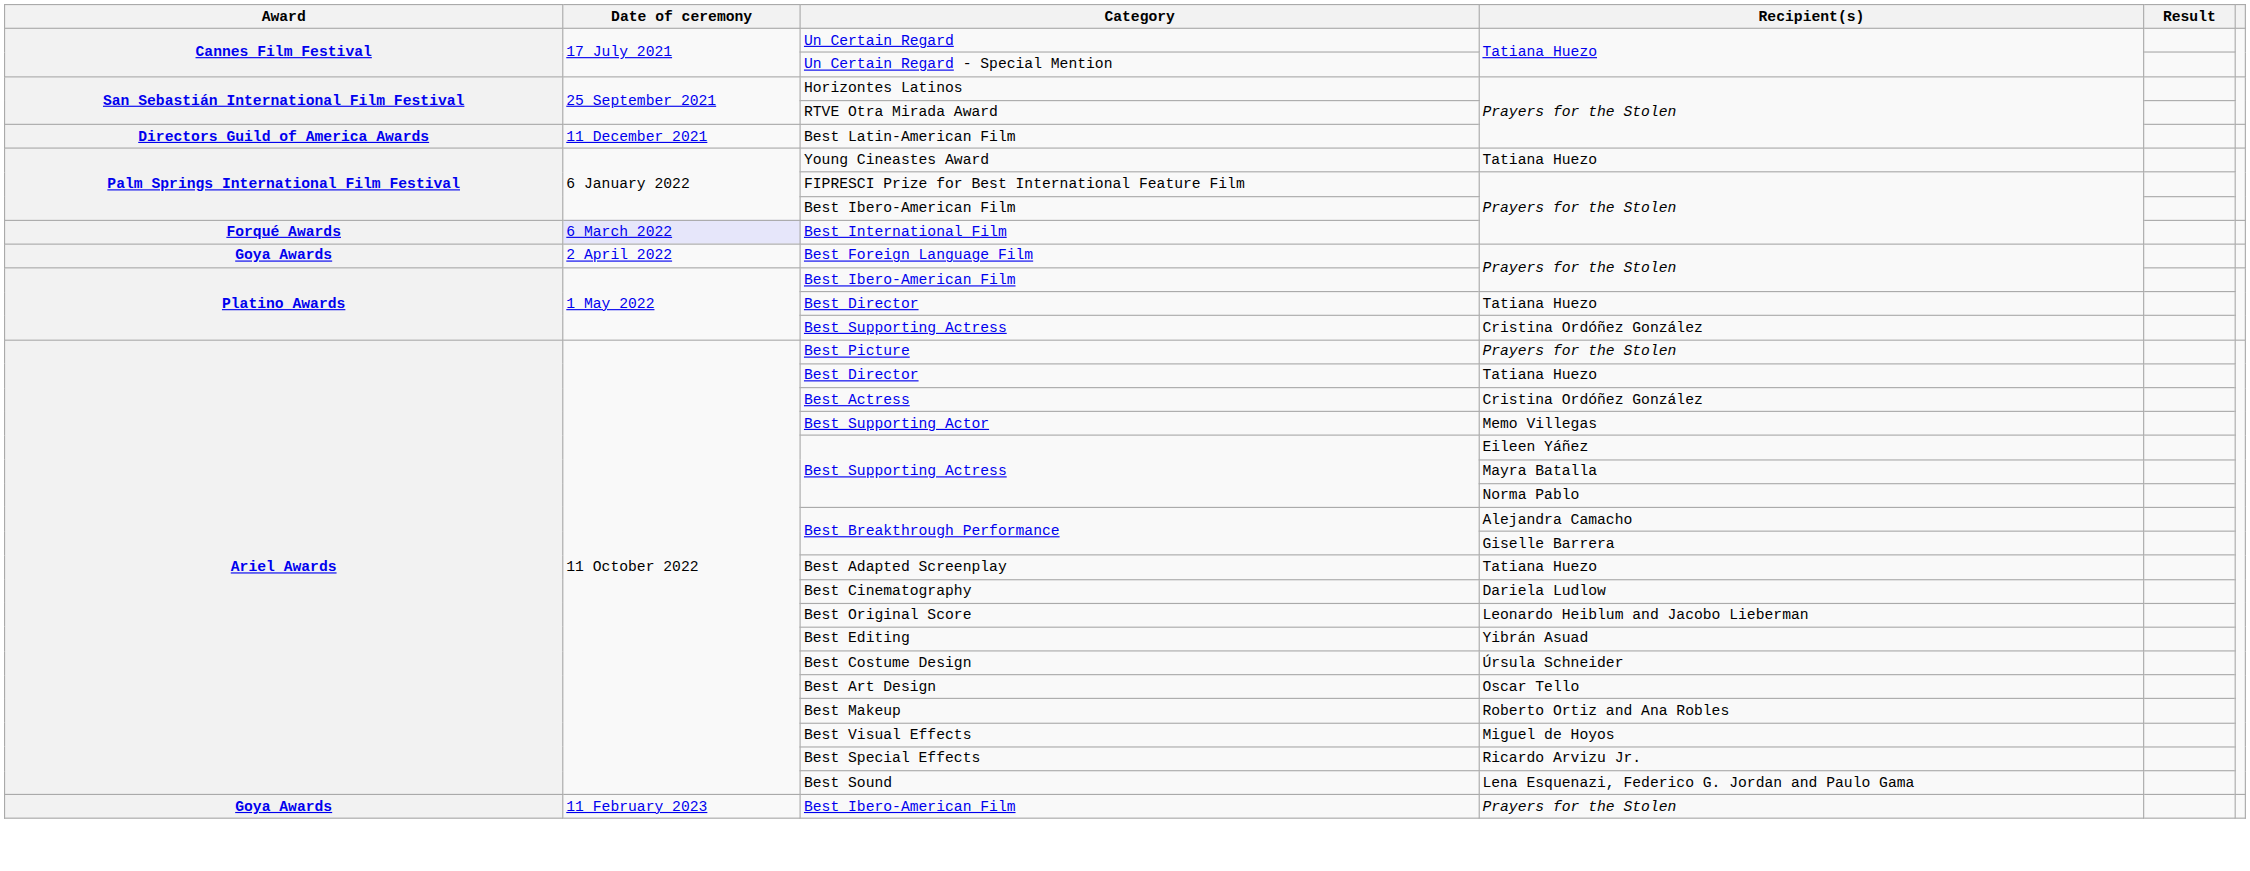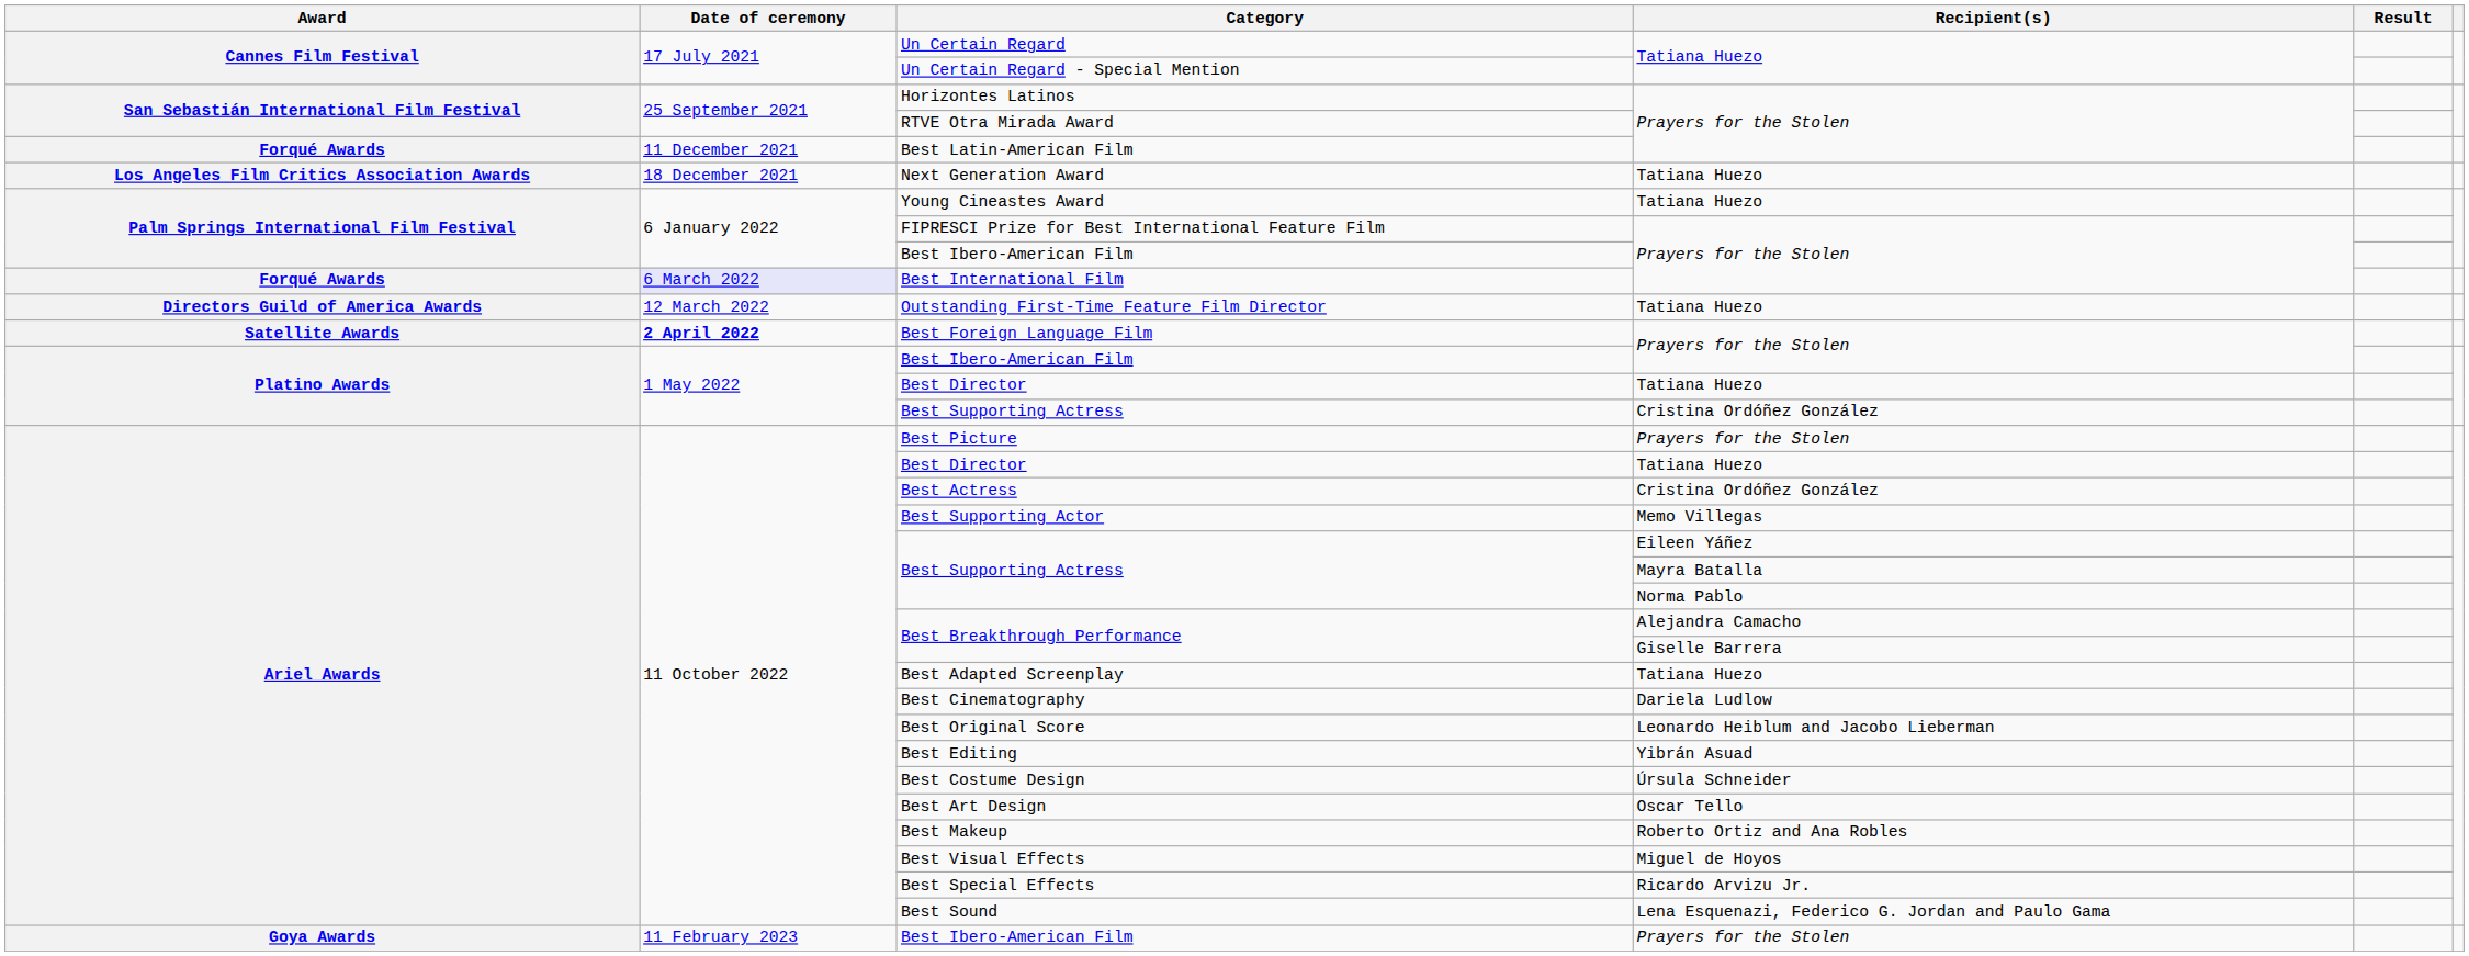 <table class="wikitable sortable plainrowheaders" style="width:100%;">
 <tr>
 <th scope="col">Award</th>
 <th scope="col">Date of ceremony</th>
 <th scope="col">Category</th>
 <th scope="col">Recipient(s)</th>
 <th scope="col">Result</th>
 <th scope="col" class="unsortable"></th>
 </tr>
 <tr>
 <th rowspan="2" scope="row"><a href='#'>Cannes Film Festival</a></th>
 <td rowspan="2"><a href='#'>17 July 2021</a></td>
 <td><a href='#'>Un Certain Regard</a></td>
 <td rowspan="2"><a href='#'>Tatiana Huezo</a></td>
 <td></td>
 <td rowspan="2"></td>
 </tr>
 <tr>
 <td><a href='#'>Un Certain Regard</a> - Special Mention</td>
 <td></td>
 </tr>
 <tr>
 <th rowspan="2" scope="row"><a href='#'>San Sebastián International Film Festival</a></th>
 <td rowspan="2"><a href='#'>25 September 2021</a></td>
 <td>Horizontes Latinos</td>
 <td rowspan="3"><em>Prayers for the Stolen</em></td>
 <td></td>
 <td rowspan="2"></td>
 </tr>
 <tr>
 <td>RTVE Otra Mirada Award</td>
 <td></td>
 </tr>
 <tr>
-<th scope="row"><a href='#'>Directors Guild of America Awards</a></th>
+<th scope="row"><a href='#'>Forqué Awards</a></th>
 <td><a href='#'>11 December 2021</a></td>
 <td>Best Latin-American Film</td>
+<td></td>
+<td></td>
+</tr>
+<tr>
+<th scope="row"><a href='#'>Los Angeles Film Critics Association Awards</a></th>
+<td><a href='#'>18 December 2021</a></td>
+<td>Next Generation Award</td>
+<td>Tatiana Huezo</td>
 <td></td>
 <td></td>
 </tr>
 <tr>
 <th rowspan="3" scope="row"><a href='#'>Palm Springs International Film Festival</a></th>
 <td rowspan="3">6 January 2022</td>
 <td>Young Cineastes Award</td>
 <td>Tatiana Huezo</td>
 <td></td>
 <td rowspan="3"></td>
 </tr>
 <tr>
 <td>FIPRESCI Prize for Best International Feature Film</td>
 <td rowspan="3"><em>Prayers for the Stolen</em></td>
 <td></td>
 </tr>
 <tr>
 <td>Best Ibero-American Film</td>
 <td></td>
 </tr>
 <tr>
 <th scope="row"><a href='#'>Forqué Awards</a></th>
 <td style="background: lavender;"><a href='#'>6 March 2022</a></td>
 <td><a href='#'>Best International Film</a></td>
 <td></td>
 <td></td>
 </tr>
 <tr>
-<th rowspan = "1" scope = "row"><a href='#'>Goya Awards</a></th>
-<td><a href='#'>2 April 2022</a></td>
+<th scope="row"><a href='#'>Directors Guild of America Awards</a></th>
+<td><a href='#'>12 March 2022</a></td>
+<td><a href='#'>Outstanding First-Time Feature Film Director</a></td>
+<td>Tatiana Huezo</td>
+<td></td>
+<td></td>
+</tr>
+<tr>
+<th scope="row"><a href='#'>Satellite Awards</a></th>
+<td><strong><a href='#'>2 April 2022</a></strong></td>
 <td><a href='#'>Best Foreign Language Film</a></td>
 <td rowspan="2"><em>Prayers for the Stolen</em></td>
 <td></td>
 <td></td>
 </tr>
 <tr>
 <th rowspan="3" scope="row"><a href='#'>Platino Awards</a></th>
 <td rowspan="3"><a href='#'>1 May 2022</a></td>
 <td><a href='#'>Best Ibero-American Film</a></td>
 <td></td>
 <td rowspan = "3"></td>
 </tr>
 <tr>
 <td><a href='#'>Best Director</a></td>
 <td>Tatiana Huezo</td>
 <td></td>
 </tr>
 <tr>
 <td><a href='#'>Best Supporting Actress</a></td>
 <td>Cristina Ordóñez González</td>
 <td></td>
 </tr>
 <tr>
 <th rowspan="19" scope="row"><a href='#'>Ariel Awards</a></th>
 <td rowspan="19">11 October 2022</td>
 <td><a href='#'>Best Picture</a></td>
 <td><em>Prayers for the Stolen</em></td>
 <td></td>
 <td rowspan="19"></td>
 </tr>
 <tr>
 <td><a href='#'>Best Director</a></td>
 <td>Tatiana Huezo</td>
 <td></td>
 </tr>
 <tr>
 <td><a href='#'>Best Actress</a></td>
 <td>Cristina Ordóñez González</td>
 <td></td>
 </tr>
 <tr>
 <td><a href='#'>Best Supporting Actor</a></td>
 <td>Memo Villegas</td>
 <td></td>
 </tr>
 <tr>
 <td rowspan="3"><a href='#'>Best Supporting Actress</a></td>
 <td>Eileen Yáñez</td>
 <td></td>
 </tr>
 <tr>
 <td>Mayra Batalla</td>
 <td></td>
 </tr>
 <tr>
 <td>Norma Pablo</td>
 <td></td>
 </tr>
 <tr>
 <td rowspan="2"><a href='#'>Best Breakthrough Performance</a></td>
 <td>Alejandra Camacho</td>
 <td></td>
 </tr>
 <tr>
 <td>Giselle Barrera</td>
 <td></td>
 </tr>
 <tr>
 <td>Best Adapted Screenplay</td>
 <td>Tatiana Huezo</td>
 <td></td>
 </tr>
 <tr>
 <td>Best Cinematography</td>
 <td>Dariela Ludlow</td>
 <td></td>
 </tr>
 <tr>
 <td>Best Original Score</td>
 <td>Leonardo Heiblum and Jacobo Lieberman</td>
 <td></td>
 </tr>
 <tr>
 <td>Best Editing</td>
 <td>Yibrán Asuad</td>
 <td></td>
 </tr>
 <tr>
 <td>Best Costume Design</td>
 <td>Úrsula Schneider</td>
 <td></td>
 </tr>
 <tr>
 <td>Best Art Design</td>
 <td>Oscar Tello</td>
 <td></td>
 </tr>
 <tr>
 <td>Best Makeup</td>
 <td>Roberto Ortiz and Ana Robles</td>
 <td></td>
 </tr>
 <tr>
 <td>Best Visual Effects</td>
 <td>Miguel de Hoyos</td>
 <td></td>
 </tr>
 <tr>
 <td>Best Special Effects</td>
 <td>Ricardo Arvizu Jr.</td>
 <td></td>
 </tr>
 <tr>
 <td>Best Sound</td>
 <td>Lena Esquenazi, Federico G. Jordan and Paulo Gama</td>
 <td></td>
 </tr>
 <tr>
 <th rowspan = "1" scope = "row"><a href='#'>Goya Awards</a></th>
 <td><a href='#'>11 February 2023</a></td>
 <td><a href='#'>Best Ibero-American Film</a></td>
 <td><em>Prayers for the Stolen</em></td>
 <td></td>
 <td align = "center"></td>
 </tr>
 </table>
